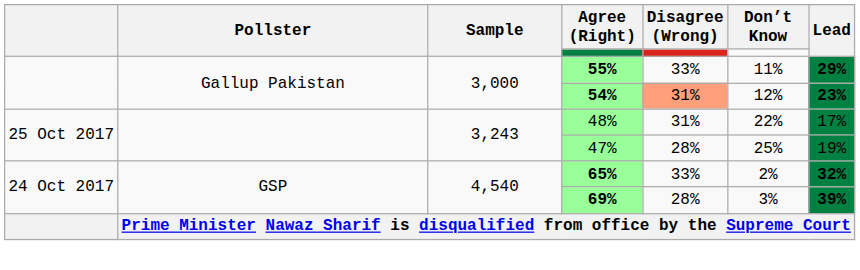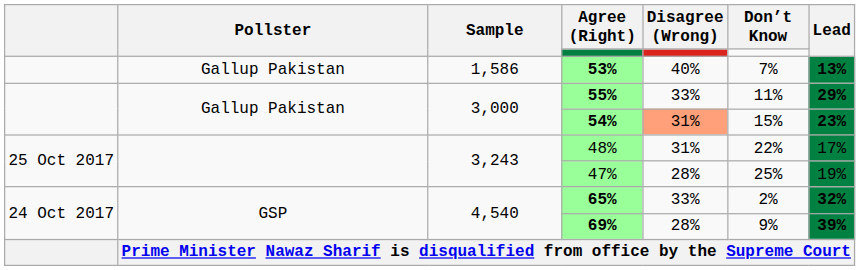 <table class="wikitable sortable" style="text-align:center">
 <tr>
 <th rowspan="2"></th>
 <th rowspan="2">Pollster</th>
 <th rowspan="2">Sample</th>
 <th style="width:60px;" class="unsortable">Agree<br>(Right)</th>
 <th style="width:60px;" class="unsortable">Disagree<br>(Wrong)</th>
 <th style="width:60px;" class="unsortable">Don’t Know</th>
 <th class="unsortable" style="width:20px;" rowspan="2">Lead</th>
 </tr>
 <tr>
 <th class="unsortable" style="background:rgb(0, 129, 66); width:60px;"></th>
 <th class="unsortable" style="background:rgb(220, 36, 31); width:60px;"></th>
 </tr>
 <tr>
+<td></td>
+<td>Gallup Pakistan</td>
+<td>1,586</td>
+<td style="background: rgb(153, 255, 153);"><strong>53%</strong></td>
+<td>40%</td>
+<td>7%</td>
+<td style="background:rgb(0, 129, 66)"><strong>13%</strong></td>
+</tr>
+<tr>
 <td rowspan="2"></td>
 <td rowspan="2">Gallup Pakistan</td>
 <td rowspan="2">3,000</td>
 <td style="background: rgb(153, 255, 153);"><strong>55%</strong></td>
 <td>33%</td>
 <td>11%</td>
 <td style="background:rgb(0, 129, 66)"><strong>29%</strong></td>
 </tr>
 <tr>
 <td style="background: rgb(153, 255, 153);"><strong>54%</strong></td>
 <td style="background: lightsalmon;">31%</td>
-<td>12%</td>
+<td>15%</td>
 <td style="background:rgb(0, 129, 66)"><strong>23%</strong></td>
 </tr>
 <tr>
 <td rowspan="2">25 Oct 2017</td>
 <td rowspan="2"></td>
 <td rowspan="2">3,243</td>
 <td style="background: rgb(153, 255, 153);">48%</td>
 <td>31%</td>
 <td>22%</td>
 <td style="background:rgb(0, 129, 66)">17%</td>
 </tr>
 <tr>
 <td style="background: rgb(153, 255, 153);">47%</td>
 <td>28%</td>
 <td>25%</td>
 <td style="background:rgb(0, 129, 66)">19%</td>
 </tr>
 <tr>
 <td rowspan="2">24 Oct 2017</td>
 <td rowspan="2">GSP</td>
 <td rowspan="2">4,540</td>
 <td style="background: rgb(153, 255, 153);"><strong>65%</strong></td>
 <td>33%</td>
 <td>2%</td>
 <td style="background:rgb(0, 129, 66)"><strong>32%</strong></td>
 </tr>
 <tr>
 <td style="background: rgb(153, 255, 153);"><strong>69%</strong></td>
 <td>28%</td>
-<td>3%</td>
+<td>9%</td>
 <td style="background:rgb(0, 129, 66)"><strong>39%</strong></td>
 </tr>
 <tr class=sortbottom style="background:#f2f2f2; font-weight:bold">
 <th></th>
 <th colspan="6"><strong><a href='#'>Prime Minister</a> <a href='#'>Nawaz Sharif</a> is <a href='#'>disqualified</a> from office by the <a href='#'>Supreme Court</a></strong></th>
 </tr>
 </table>
